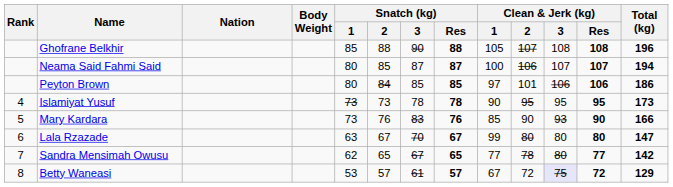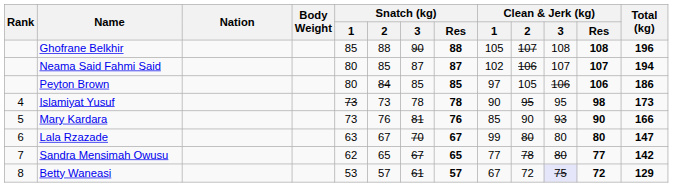 <table class = "wikitable" style="text-align:center;">
 <tr>
 <th rowspan=2>Rank</th>
 <th rowspan=2 width=200>Name</th>
 <th rowspan=2 width=150>Nation</th>
 <th rowspan=2 width=50>Body Weight</th>
 <th colspan=4>Snatch (kg)</th>
 <th colspan=4>Clean & Jerk (kg)</th>
 <th rowspan=2 width=60>Total (kg)</th>
 </tr>
 <tr>
 <th width=40>1</th>
 <th width=40>2</th>
 <th width=40>3</th>
 <th width=55>Res</th>
 <th width=40>1</th>
 <th width=40>2</th>
 <th width=40>3</th>
 <th width=55>Res</th>
 </tr>
 <tr>
 <td></td>
 <td align=left><a href='#'>Ghofrane Belkhir</a></td>
 <td align=left></td>
 <td></td>
 <td>85</td>
 <td>88</td>
 <td><s>90</s></td>
 <td><strong>88</strong></td>
 <td>105</td>
 <td><s>107</s></td>
 <td>108</td>
 <td><strong>108</strong></td>
 <td><strong>196</strong></td>
 </tr>
 <tr>
 <td></td>
 <td align=left><a href='#'>Neama Said Fahmi Said</a></td>
 <td align=left></td>
 <td></td>
 <td>80</td>
 <td>85</td>
 <td>87</td>
 <td><strong>87</strong></td>
-<td>100</td>
+<td>102</td>
 <td><s>106</s></td>
 <td>107</td>
 <td><strong>107</strong></td>
 <td><strong>194</strong></td>
 </tr>
 <tr>
 <td></td>
 <td align=left><a href='#'>Peyton Brown</a></td>
 <td align=left></td>
 <td></td>
 <td>80</td>
 <td><s>84</s></td>
 <td>85</td>
 <td><strong>85</strong></td>
 <td>97</td>
-<td>101</td>
+<td>105</td>
 <td><s>106</s></td>
 <td><strong>106</strong></td>
 <td><strong>186</strong></td>
 </tr>
 <tr>
 <td>4</td>
 <td align=left><a href='#'>Islamiyat Yusuf</a></td>
 <td align=left></td>
 <td></td>
 <td><s>73</s></td>
 <td>73</td>
 <td>78</td>
 <td><strong>78</strong></td>
 <td>90</td>
 <td><s>95</s></td>
 <td>95</td>
-<td><strong>95</strong></td>
+<td><strong>98</strong></td>
 <td><strong>173</strong></td>
 </tr>
 <tr>
 <td>5</td>
 <td align=left><a href='#'>Mary Kardara</a></td>
 <td align=left></td>
 <td></td>
 <td>73</td>
 <td>76</td>
-<td><s>83</s></td>
+<td><s>81</s></td>
 <td><strong>76</strong></td>
 <td>85</td>
 <td>90</td>
 <td><s>93</s></td>
 <td><strong>90</strong></td>
 <td><strong>166</strong></td>
 </tr>
 <tr>
 <td>6</td>
 <td align=left><a href='#'>Lala Rzazade</a></td>
 <td align=left></td>
 <td></td>
 <td>63</td>
 <td>67</td>
 <td><s>70</s></td>
 <td><strong>67</strong></td>
 <td>99</td>
 <td><s>80</s></td>
 <td>80</td>
 <td><strong>80</strong></td>
 <td><strong>147</strong></td>
 </tr>
 <tr>
 <td>7</td>
 <td align=left><a href='#'>Sandra Mensimah Owusu</a></td>
 <td align=left></td>
 <td></td>
 <td>62</td>
 <td>65</td>
 <td><s>67</s></td>
 <td><strong>65</strong></td>
 <td>77</td>
 <td><s>78</s></td>
 <td><s>80</s></td>
 <td><strong>77</strong></td>
 <td><strong>142</strong></td>
 </tr>
 <tr>
 <td>8</td>
 <td align=left><a href='#'>Betty Waneasi</a></td>
 <td align=left></td>
 <td></td>
 <td>53</td>
 <td>57</td>
 <td><s>61</s></td>
 <td><strong>57</strong></td>
 <td>67</td>
 <td>72</td>
 <td style="background: lavender;"><s>75</s></td>
 <td><strong>72</strong></td>
 <td><strong>129</strong></td>
 </tr>
 </table>
